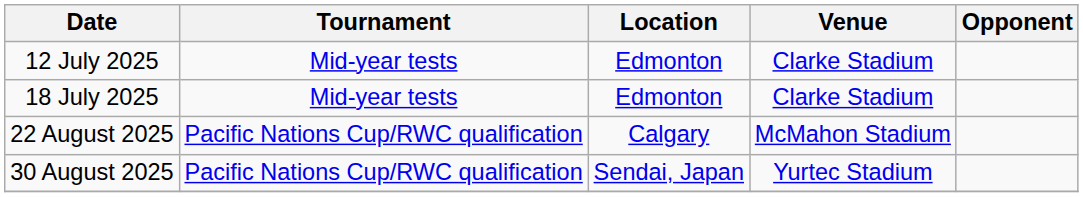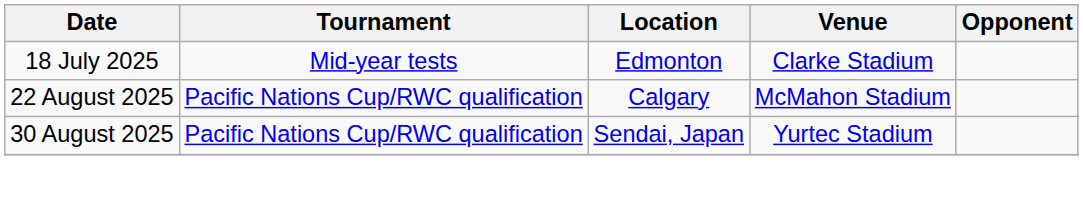 <table class="wikitable sortable" style="text-align:center">
 <tr>
 <th>Date</th>
 <th>Tournament</th>
 <th>Location</th>
 <th>Venue</th>
 <th>Opponent</th>
-</tr>
-<tr>
-<td>12 July 2025</td>
-<td><a href='#'>Mid-year tests</a></td>
-<td><a href='#'>Edmonton</a></td>
-<td><a href='#'>Clarke Stadium</a></td>
-<td align="left"></td>
 </tr>
 <tr>
 <td>18 July 2025</td>
 <td><a href='#'>Mid-year tests</a></td>
 <td><a href='#'>Edmonton</a></td>
 <td><a href='#'>Clarke Stadium</a></td>
 <td align="left"></td>
 </tr>
 <tr>
 <td>22 August 2025</td>
 <td><a href='#'>Pacific Nations Cup/RWC qualification</a></td>
 <td><a href='#'>Calgary</a></td>
 <td><a href='#'>McMahon Stadium</a></td>
 <td align="left"></td>
 </tr>
 <tr>
 <td>30 August 2025</td>
 <td><a href='#'>Pacific Nations Cup/RWC qualification</a></td>
 <td><a href='#'>Sendai, Japan</a></td>
 <td><a href='#'>Yurtec Stadium</a></td>
 <td align="left"></td>
 </tr>
 <tr>
 </tr>
 </table>
